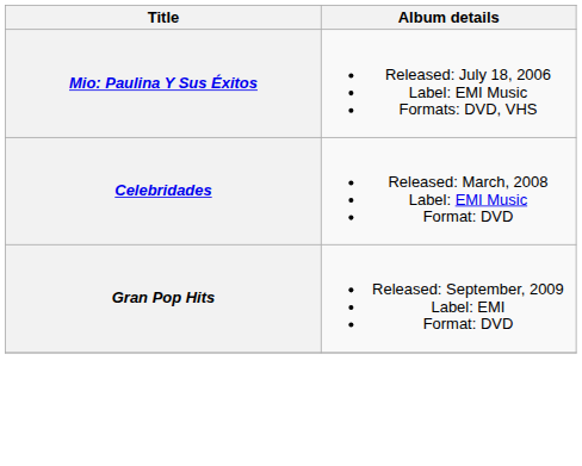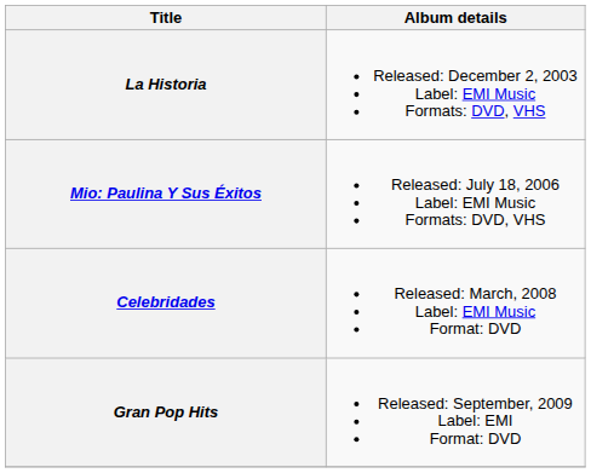 <table class="wikitable plainrowheaders" style="text-align:center;">
 <tr>
 <th scope="col" style="width:20em;">Title</th>
 <th scope="col" style="width:16em;">Album details</th>
+</tr>
+<tr>
+<th scope="row"><em>La Historia</em></th>
+<td><br><ul><li>Released: December 2, 2003</li><li>Label: <a href='#'>EMI Music</a></li><li>Formats: <a href='#'>DVD</a>, <a href='#'>VHS</a></li></ul></td>
 </tr>
 <tr>
 <th scope="row"><em><a href='#'>Mio: Paulina Y Sus Éxitos</a></em></th>
 <td><br><ul><li>Released: July 18, 2006</li><li>Label: EMI Music</li><li>Formats: DVD, VHS</li></ul></td>
 </tr>
 <tr>
 <th scope="row"><em><a href='#'>Celebridades</a></em></th>
 <td><br><ul><li>Released: March, 2008</li><li>Label: <a href='#'>EMI Music</a></li><li>Format: DVD</li></ul></td>
 </tr>
 <tr>
 <th scope="row"><em>Gran Pop Hits</em></th>
 <td><br><ul><li>Released: September, 2009</li><li>Label: EMI</li><li>Format: DVD</li></ul></td>
 </tr>
 <tr>
 </tr>
 </table>
